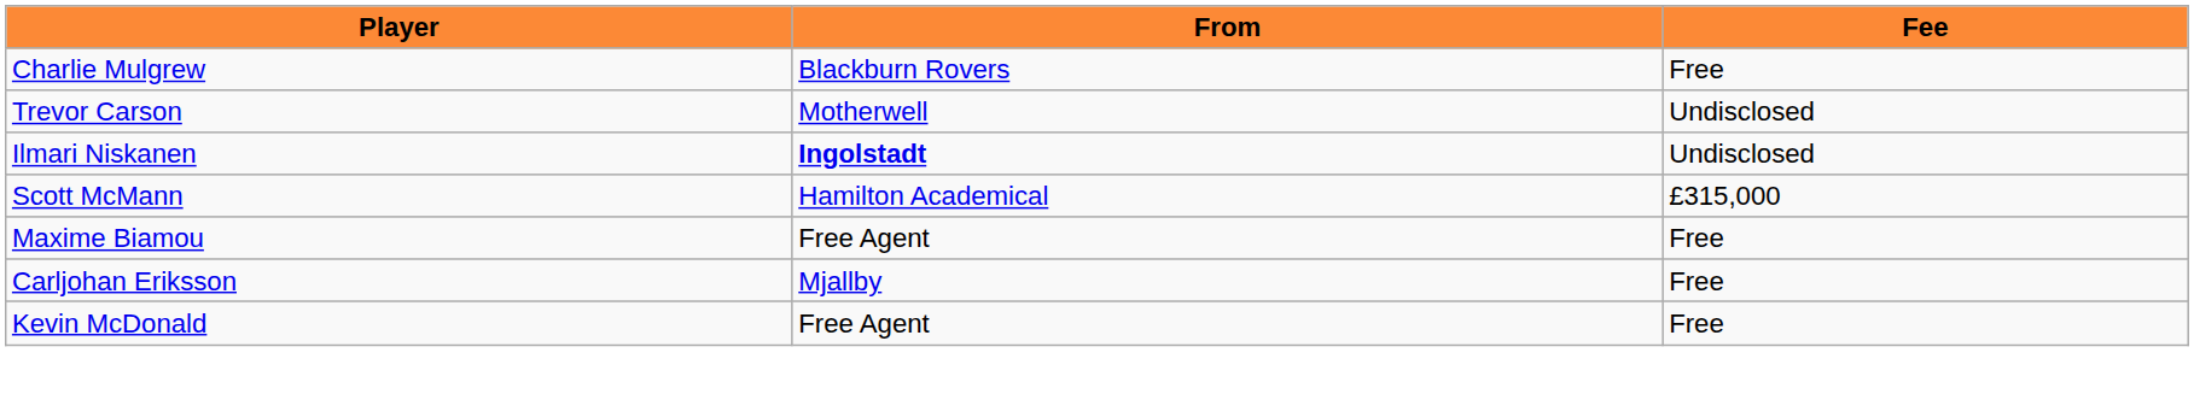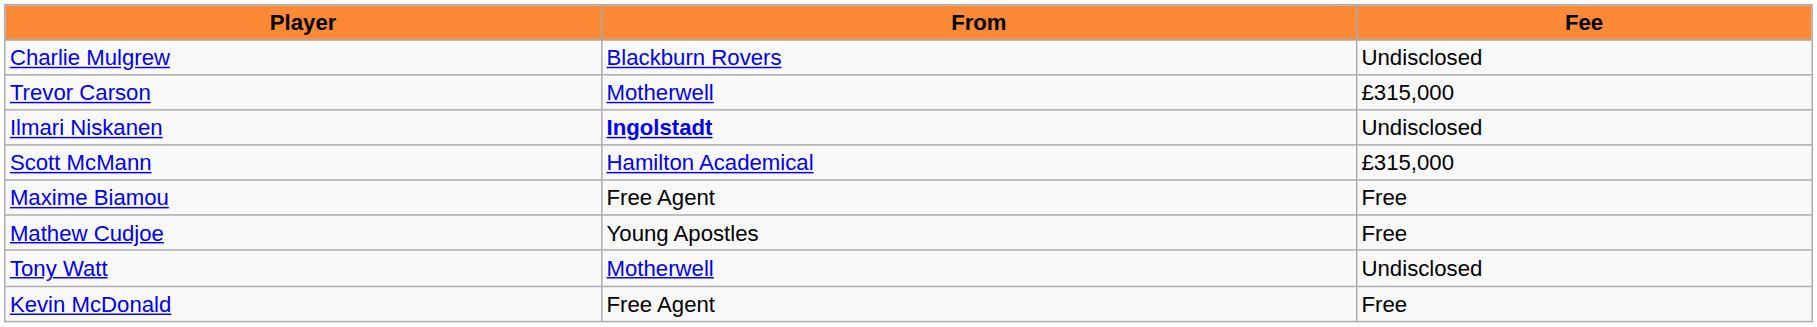 <table class="wikitable" style="text-align:left; font-size:95%;width:98%;">
 <tr>
 <th style="background:#FC8936; color:black;">Player</th>
 <th style="background:#FC8936; color:black;">From</th>
 <th style="background:#FC8936; color:black;">Fee</th>
 </tr>
 <tr>
 <td> <a href='#'>Charlie Mulgrew</a></td>
 <td> <a href='#'>Blackburn Rovers</a></td>
-<td>Free</td>
+<td>Undisclosed</td>
 </tr>
 <tr>
 <td> <a href='#'>Trevor Carson</a></td>
 <td> <a href='#'>Motherwell</a></td>
-<td>Undisclosed</td>
+<td>£315,000</td>
 </tr>
 <tr>
 <td> <a href='#'>Ilmari Niskanen</a></td>
 <td><strong> <a href='#'>Ingolstadt</a></strong></td>
 <td>Undisclosed</td>
 </tr>
 <tr>
 <td> <a href='#'>Scott McMann</a></td>
 <td> <a href='#'>Hamilton Academical</a></td>
 <td>£315,000</td>
 </tr>
 <tr>
 <td> <a href='#'>Maxime Biamou</a></td>
 <td>Free Agent</td>
 <td>Free</td>
 </tr>
 <tr>
-<td> <a href='#'>Carljohan Eriksson</a></td>
-<td> <a href='#'>Mjallby</a></td>
+<td> <a href='#'>Mathew Cudjoe</a></td>
+<td> Young Apostles</td>
 <td>Free</td>
+</tr>
+<tr>
+<td> <a href='#'>Tony Watt</a></td>
+<td> <a href='#'>Motherwell</a></td>
+<td>Undisclosed</td>
 </tr>
 <tr>
 <td> <a href='#'>Kevin McDonald</a></td>
 <td>Free Agent</td>
 <td>Free</td>
 </tr>
 </table>
